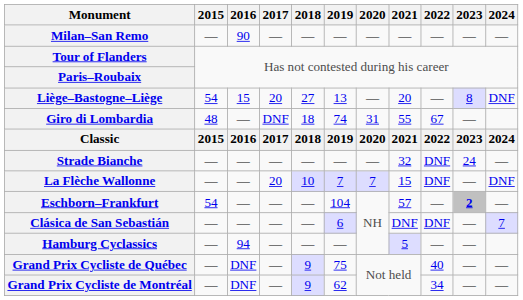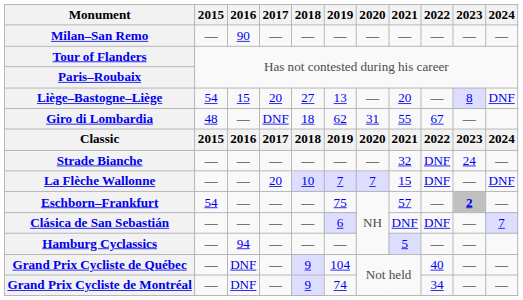 <table class="wikitable plainrowheaders">
 <tr>
 <th>Monument</th>
 <th scope="col">2015</th>
 <th scope="col">2016</th>
 <th scope="col">2017</th>
 <th scope="col">2018</th>
 <th scope="col">2019</th>
 <th scope="col">2020</th>
 <th scope="col">2021</th>
 <th scope="col">2022</th>
 <th scope="col">2023</th>
 <th scope="col">2024</th>
 </tr>
 <tr style="text-align:center;">
 <th scope="row"><a href='#'>Milan–San Remo</a></th>
 <td>—</td>
 <td><a href='#'>90</a></td>
 <td>—</td>
 <td>—</td>
 <td>—</td>
 <td>—</td>
 <td>—</td>
 <td>—</td>
 <td>—</td>
 <td>—</td>
 </tr>
 <tr style="text-align:center;">
 <th scope="row"><a href='#'>Tour of Flanders</a></th>
 <td style="color:#4d4d4d;" colspan=11 rowspan=2>Has not contested during his career</td>
 </tr>
 <tr style="text-align:center;">
 <th scope="row"><a href='#'>Paris–Roubaix</a></th>
 </tr>
 <tr style="text-align:center;">
 <th scope="row"><a href='#'>Liège–Bastogne–Liège</a></th>
 <td><a href='#'>54</a></td>
 <td><a href='#'>15</a></td>
 <td><a href='#'>20</a></td>
 <td><a href='#'>27</a></td>
 <td><a href='#'>13</a></td>
 <td>—</td>
 <td><a href='#'>20</a></td>
 <td>—</td>
 <td style="background:#ddf;"><a href='#'>8</a></td>
 <td><a href='#'>DNF</a></td>
 </tr>
 <tr style="text-align:center;">
 <th scope="row"><a href='#'>Giro di Lombardia</a></th>
 <td><a href='#'>48</a></td>
 <td>—</td>
 <td><a href='#'>DNF</a></td>
 <td><a href='#'>18</a></td>
-<td><a href='#'>74</a></td>
+<td><a href='#'>62</a></td>
 <td><a href='#'>31</a></td>
 <td><a href='#'>55</a></td>
 <td><a href='#'>67</a></td>
 <td>—</td>
 <td></td>
 </tr>
 <tr>
 <th>Classic</th>
 <th scope="col">2015</th>
 <th scope="col">2016</th>
 <th scope="col">2017</th>
 <th scope="col">2018</th>
 <th scope="col">2019</th>
 <th scope="col">2020</th>
 <th scope="col">2021</th>
 <th scope="col">2022</th>
 <th scope="col">2023</th>
 <th scope="col">2024</th>
 </tr>
 <tr style="text-align:center;">
 <th scope="row"><a href='#'>Strade Bianche</a></th>
 <td>—</td>
 <td>—</td>
 <td>—</td>
 <td>—</td>
 <td>—</td>
 <td>—</td>
 <td><a href='#'>32</a></td>
 <td><a href='#'>DNF</a></td>
 <td><a href='#'>24</a></td>
 <td>—</td>
 </tr>
 <tr style="text-align:center;">
 <th scope="row"><a href='#'>La Flèche Wallonne</a></th>
 <td>—</td>
 <td>—</td>
 <td><a href='#'>20</a></td>
 <td style="background:#ddf;"><a href='#'>10</a></td>
 <td style="background:#ddf;"><a href='#'>7</a></td>
 <td style="background:#ddf;"><a href='#'>7</a></td>
 <td><a href='#'>15</a></td>
 <td><a href='#'>DNF</a></td>
 <td>—</td>
 <td><a href='#'>DNF</a></td>
 </tr>
 <tr style="text-align:center;">
 <th scope="row"><a href='#'>Eschborn–Frankfurt</a></th>
 <td><a href='#'>54</a></td>
 <td>—</td>
 <td>—</td>
 <td>—</td>
-<td><a href='#'>104</a></td>
+<td><a href='#'>75</a></td>
 <td style="color:#4d4d4d;" rowspan=3>NH</td>
 <td><a href='#'>57</a></td>
 <td>—</td>
 <td style="background:#C0C0C0;"><a href='#'><strong>2</strong></a></td>
 <td>—</td>
 </tr>
 <tr style="text-align:center;">
 <th scope="row"><a href='#'>Clásica de San Sebastián</a></th>
 <td>—</td>
 <td>—</td>
 <td>—</td>
 <td>—</td>
 <td style="background:#ddf;"><a href='#'>6</a></td>
 <td><a href='#'>DNF</a></td>
 <td><a href='#'>DNF</a></td>
 <td>—</td>
 <td style="background:#ddf;"><a href='#'>7</a></td>
 </tr>
 <tr style="text-align:center;">
 <th scope="row"><a href='#'>Hamburg Cyclassics</a></th>
 <td>—</td>
 <td><a href='#'>94</a></td>
 <td>—</td>
 <td>—</td>
 <td>—</td>
 <td style="background:#ddf;"><a href='#'>5</a></td>
 <td>—</td>
 <td>—</td>
 </tr>
 <tr style="text-align:center;">
 <th scope="row"><a href='#'>Grand Prix Cycliste de Québec</a></th>
 <td>—</td>
 <td><a href='#'>DNF</a></td>
 <td>—</td>
 <td style="background:#ddf;"><a href='#'>9</a></td>
-<td><a href='#'>75</a></td>
+<td><a href='#'>104</a></td>
 <td style="color:#4d4d4d;" rowspan=2 colspan=2>Not held</td>
 <td><a href='#'>40</a></td>
 <td>—</td>
 <td>—</td>
 </tr>
 <tr style="text-align:center;">
 <th scope="row"><a href='#'>Grand Prix Cycliste de Montréal</a></th>
 <td>—</td>
 <td><a href='#'>DNF</a></td>
 <td>—</td>
 <td style="background:#ddf;"><a href='#'>9</a></td>
-<td><a href='#'>62</a></td>
+<td><a href='#'>74</a></td>
 <td><a href='#'>34</a></td>
 <td>—</td>
 <td>—</td>
 </tr>
 </table>
